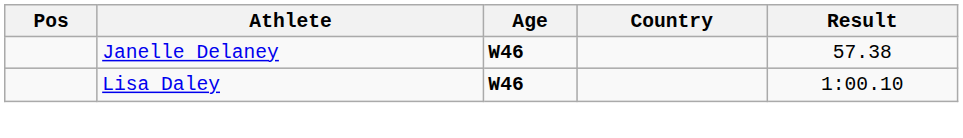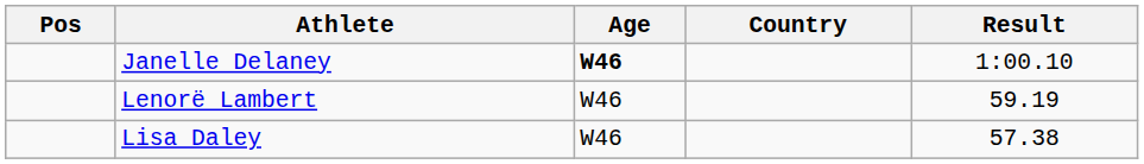 <table class="wikitable"  style="text-align:center; width:50%;">
 <tr>
 <th>Pos</th>
 <th>Athlete</th>
 <th>Age</th>
 <th>Country</th>
 <th>Result</th>
 </tr>
 <tr>
 <td align=center></td>
 <td align=left><a href='#'>Janelle Delaney</a></td>
 <td align=left><strong>W46</strong></td>
 <td align=left></td>
-<td>57.38</td>
+<td>1:00.10</td>
+</tr>
+<tr>
+<td align=center></td>
+<td align=left><a href='#'>Lenorë Lambert</a></td>
+<td align=left>W46</td>
+<td align=left></td>
+<td>59.19</td>
 </tr>
 <tr>
 <td align=center></td>
 <td align=left><a href='#'>Lisa Daley</a></td>
-<td align=left><strong>W46</strong></td>
+<td align=left>W46</td>
 <td align=left></td>
-<td>1:00.10</td>
+<td>57.38</td>
 </tr>
 </table>
